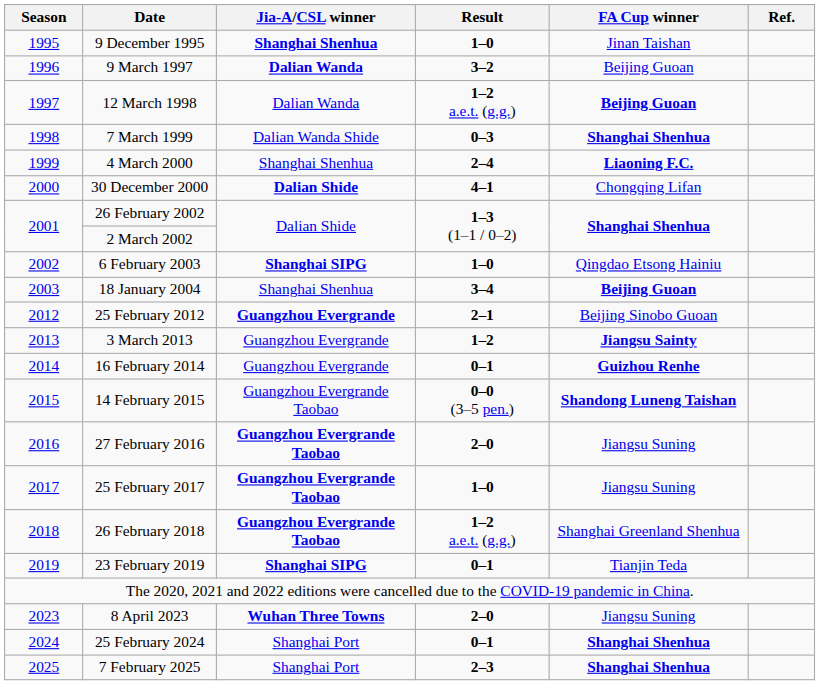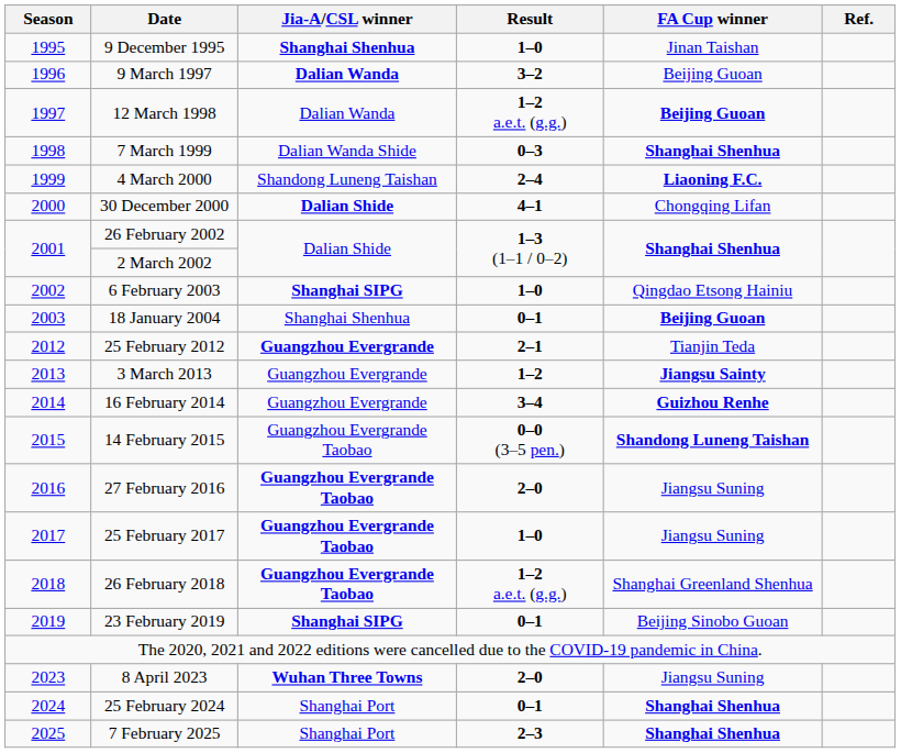 <table class="wikitable" style=font-size:90% text-align: center width=60%>
 <tr>
 <th rowspan=1 width=5%>Season</th>
 <th rowspan=1 width=10%>Date</th>
 <th rowspan=1 width=15%><a href='#'>Jia-A</a>/<a href='#'>CSL</a> winner</th>
 <th rowspan=1 width=10%>Result</th>
 <th rowspan=1 width=15%><a href='#'>FA Cup</a> winner</th>
 <th rowspan=1 width=5%>Ref.</th>
 </tr>
 <tr>
 <td align=center><a href='#'>1995</a></td>
 <td align=center>9 December 1995</td>
 <td align=center><strong><a href='#'>Shanghai Shenhua</a></strong></td>
 <td align=center><strong>1–0</strong></td>
 <td align=center><a href='#'>Jinan Taishan</a></td>
 <td align=center></td>
 </tr>
 <tr>
 <td align=center><a href='#'>1996</a></td>
 <td align=center>9 March 1997</td>
 <td align=center><strong><a href='#'>Dalian Wanda</a></strong></td>
 <td align=center><strong>3–2</strong></td>
 <td align=center><a href='#'>Beijing Guoan</a></td>
 <td align=center></td>
 </tr>
 <tr>
 <td align=center><a href='#'>1997</a></td>
 <td align=center>12 March 1998</td>
 <td align=center><a href='#'>Dalian Wanda</a></td>
 <td align=center><strong>1–2</strong><br><a href='#'>a.e.t.</a> (<a href='#'>g.g.</a>)</td>
 <td align=center><strong><a href='#'>Beijing Guoan</a></strong></td>
 <td align=center></td>
 </tr>
 <tr>
 <td align=center><a href='#'>1998</a></td>
 <td align=center>7 March 1999</td>
 <td align=center><a href='#'>Dalian Wanda Shide</a></td>
 <td align=center><strong>0–3</strong></td>
 <td align=center><strong><a href='#'>Shanghai Shenhua</a></strong></td>
 <td align=center></td>
 </tr>
 <tr>
 <td align=center><a href='#'>1999</a></td>
 <td align=center>4 March 2000</td>
-<td align=center><a href='#'>Shanghai Shenhua</a></td>
+<td align=center><a href='#'>Shandong Luneng Taishan</a></td>
 <td align=center><strong>2–4</strong></td>
 <td align=center><strong><a href='#'>Liaoning F.C.</a></strong></td>
 <td align=center></td>
 </tr>
 <tr>
 <td align=center><a href='#'>2000</a></td>
 <td align=center>30 December 2000</td>
 <td align=center><strong><a href='#'>Dalian Shide</a></strong></td>
 <td align=center><strong>4–1</strong></td>
 <td align=center><a href='#'>Chongqing Lifan</a></td>
 <td align=center></td>
 </tr>
 <tr>
 <td style="text-align:center;" rowspan="2"><a href='#'>2001</a></td>
 <td align=center>26 February 2002</td>
 <td style="text-align:center;" rowspan="2"><a href='#'>Dalian Shide</a></td>
 <td style="text-align:center;" rowspan="2"><strong>1–3</strong><br> (1–1 / 0–2)</td>
 <td style="text-align:center;" rowspan="2"><strong><a href='#'>Shanghai Shenhua</a></strong></td>
 <td style="text-align:center;" rowspan="2"></td>
 </tr>
 <tr>
 <td align=center>2 March 2002</td>
 </tr>
 <tr>
 <td align=center><a href='#'>2002</a></td>
 <td align=center>6 February 2003</td>
 <td align=center><strong><a href='#'>Shanghai SIPG</a></strong></td>
 <td align=center><strong>1–0</strong></td>
 <td align=center><a href='#'>Qingdao Etsong Hainiu</a></td>
 <td align=center></td>
 </tr>
 <tr>
 <td align=center><a href='#'>2003</a></td>
 <td align=center>18 January 2004</td>
 <td align=center><a href='#'>Shanghai Shenhua</a></td>
-<td align=center><strong>3–4</strong></td>
+<td align=center><strong>0–1</strong></td>
 <td align=center><strong><a href='#'>Beijing Guoan</a></strong></td>
 <td align=center></td>
 </tr>
 <tr>
 <td align=center><a href='#'>2012</a></td>
 <td align=center>25 February 2012</td>
 <td align=center><strong><a href='#'>Guangzhou Evergrande</a></strong></td>
 <td align=center><strong>2–1</strong></td>
-<td align=center><a href='#'>Beijing Sinobo Guoan</a></td>
+<td align=center><a href='#'>Tianjin Teda</a></td>
 <td align=center></td>
 </tr>
 <tr>
 <td align=center><a href='#'>2013</a></td>
 <td align=center>3 March 2013</td>
 <td align=center><a href='#'>Guangzhou Evergrande</a></td>
 <td align=center><strong>1–2</strong></td>
 <td align=center><strong><a href='#'>Jiangsu Sainty</a></strong></td>
 <td></td>
 </tr>
 <tr>
 <td align=center><a href='#'>2014</a></td>
 <td align=center>16 February 2014</td>
 <td align=center><a href='#'>Guangzhou Evergrande</a></td>
-<td align=center><strong>0–1</strong></td>
+<td align=center><strong>3–4</strong></td>
 <td align=center><strong><a href='#'>Guizhou Renhe</a></strong></td>
 <td></td>
 </tr>
 <tr>
 <td align=center><a href='#'>2015</a></td>
 <td align=center>14 February 2015</td>
 <td align=center><a href='#'>Guangzhou Evergrande Taobao</a></td>
 <td align=center><strong>0–0</strong><br> (3–5 <a href='#'>pen.</a>)</td>
 <td align=center><strong><a href='#'>Shandong Luneng Taishan</a></strong></td>
 <td></td>
 </tr>
 <tr>
 <td align=center><a href='#'>2016</a></td>
 <td align=center>27 February 2016</td>
 <td align=center><strong><a href='#'>Guangzhou Evergrande Taobao</a></strong></td>
 <td align=center><strong>2–0</strong></td>
 <td align=center><a href='#'>Jiangsu Suning</a></td>
 <td></td>
 </tr>
 <tr>
 <td align=center><a href='#'>2017</a></td>
 <td align=center>25 February 2017</td>
 <td align=center><strong><a href='#'>Guangzhou Evergrande Taobao</a></strong></td>
 <td align=center><strong>1–0</strong></td>
 <td align=center><a href='#'>Jiangsu Suning</a></td>
 <td></td>
 </tr>
 <tr>
 <td align=center><a href='#'>2018</a></td>
 <td align=center>26 February 2018</td>
 <td align=center><strong><a href='#'>Guangzhou Evergrande Taobao</a></strong></td>
 <td align=center><strong>1–2</strong><br><a href='#'>a.e.t.</a> (<a href='#'>g.g.</a>)</td>
 <td align=center><a href='#'>Shanghai Greenland Shenhua</a></td>
 <td></td>
 </tr>
 <tr>
 <td align=center><a href='#'>2019</a></td>
 <td align=center>23 February 2019</td>
 <td align=center><strong><a href='#'>Shanghai SIPG</a></strong></td>
 <td align=center><strong>0–1</strong></td>
-<td align=center><a href='#'>Tianjin Teda</a></td>
+<td align=center><a href='#'>Beijing Sinobo Guoan</a></td>
 <td></td>
 </tr>
 <tr>
 <td align=center colspan=6>The 2020, 2021 and 2022 editions were cancelled due to the <a href='#'>COVID-19 pandemic in China</a>.</td>
 </tr>
 <tr>
 <td align=center><a href='#'>2023</a></td>
 <td align=center>8 April 2023</td>
 <td align=center><strong><a href='#'>Wuhan Three Towns</a></strong></td>
 <td align=center><strong>2–0</strong></td>
 <td align=center><a href='#'>Jiangsu Suning</a></td>
 <td></td>
 </tr>
 <tr>
 <td align=center><a href='#'>2024</a></td>
 <td align=center>25 February 2024</td>
 <td align=center><a href='#'>Shanghai Port</a></td>
 <td align=center><strong>0–1</strong></td>
 <td align=center><strong><a href='#'>Shanghai Shenhua</a></strong></td>
 <td></td>
 </tr>
 <tr>
 <td align=center><a href='#'>2025</a></td>
 <td align=center>7 February 2025</td>
 <td align=center><a href='#'>Shanghai Port</a></td>
 <td align=center><strong>2–3</strong></td>
 <td align=center><strong><a href='#'>Shanghai Shenhua</a></strong></td>
 <td></td>
 </tr>
 </table>
